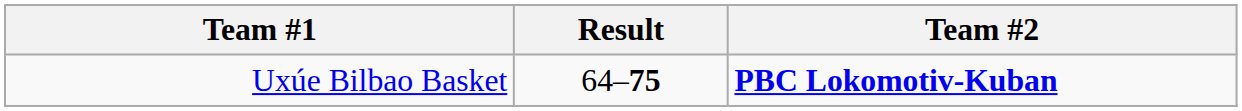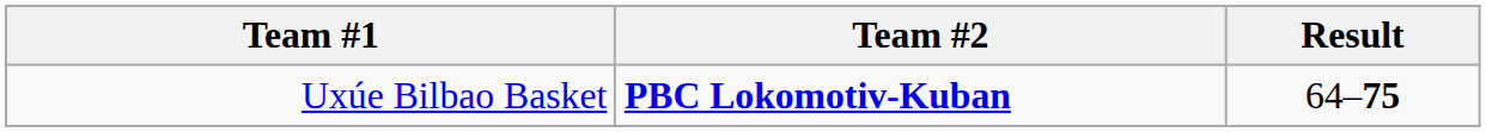 <table class=wikitable style="text-align:center">
 <tr>
 <th width=250>Team #1</th>
+<th width=250>Team #2</th>
 <th width=100>Result</th>
-<th width=250>Team #2</th>
 </tr>
 <tr>
 <td align=right><a href='#'>Uxúe Bilbao Basket</a> </td>
+<td align=left> <strong><a href='#'>PBC Lokomotiv-Kuban</a></strong></td>
 <td>64–<strong>75</strong></td>
-<td align=left> <strong><a href='#'>PBC Lokomotiv-Kuban</a></strong></td>
 </tr>
 </table>
